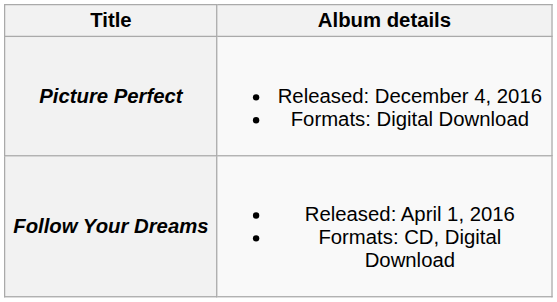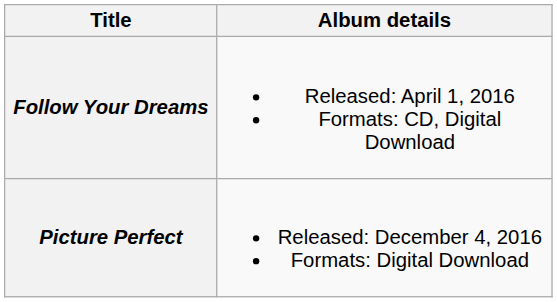 <table class="wikitable plainrowheaders" style="text-align:center;">
 <tr>
 <th scope="col" style="width:10em;">Title</th>
 <th scope="col" style="width:16em;">Album details</th>
 </tr>
 <tr>
+<th scope="row"><em>Follow Your Dreams</em></th>
+<td><br><ul><li>Released: April 1, 2016</li><li>Formats: CD, Digital Download</li></ul></td>
+</tr>
+<tr>
 <th scope="row"><em>Picture Perfect</em></th>
 <td><br><ul><li>Released: December 4, 2016</li><li>Formats: Digital Download</li></ul></td>
 </tr>
-<tr>
-<th scope="row"><em>Follow Your Dreams</em></th>
-<td><br><ul><li>Released: April 1, 2016</li><li>Formats: CD, Digital Download</li></ul></td>
-</tr>
 </table>
